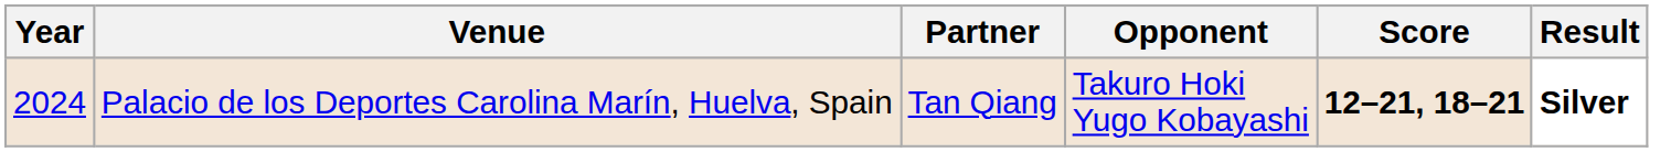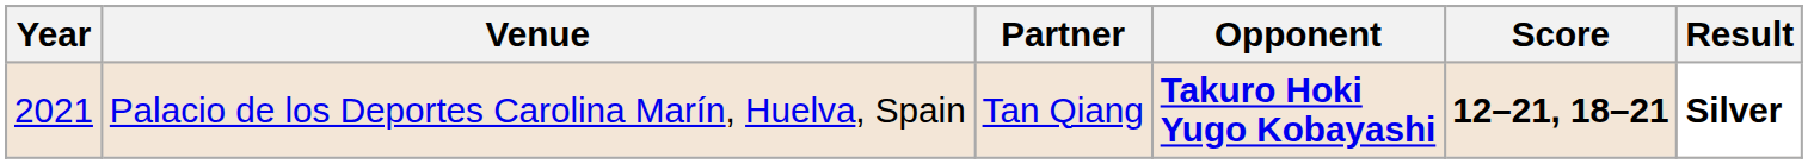 <table class="sortable wikitable" style="font-size: 90%;">
 <tr>
 <th>Year</th>
 <th>Venue</th>
 <th>Partner</th>
 <th>Opponent</th>
 <th>Score</th>
 <th>Result</th>
 </tr>
 <tr style="background:#F3E6D7">
-<td align="center"><a href='#'>2024</a></td>
+<td align="center"><a href='#'>2021</a></td>
 <td align="left"><a href='#'>Palacio de los Deportes Carolina Marín</a>, <a href='#'>Huelva</a>, Spain</td>
 <td align="left"> <a href='#'>Tan Qiang</a></td>
-<td align="left"> <a href='#'>Takuro Hoki</a><br> <a href='#'>Yugo Kobayashi</a></td>
+<td align="left"><strong> <a href='#'>Takuro Hoki</a><br> <a href='#'>Yugo Kobayashi</a></strong></td>
 <td align="left"><strong>12–21, 18–21</strong></td>
 <td style="text-align:left; background:white"> <strong>Silver</strong></td>
 </tr>
 </table>
